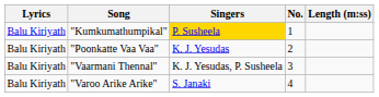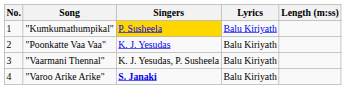 <table class="wikitable" style="font-size:95%;">
 <tr>
-<th>Lyrics</th>
+<th>No.</th>
 <th>Song</th>
 <th>Singers</th>
-<th>No.</th>
+<th>Lyrics</th>
 <th>Length (m:ss)</th>
 </tr>
 <tr>
-<td><a href='#'>Balu Kiriyath</a></td>
+<td>1</td>
 <td>"Kumkumathumpikal"</td>
 <td style="background: gold;"><a href='#'>P. Susheela</a></td>
-<td>1</td>
+<td><a href='#'>Balu Kiriyath</a></td>
 <td></td>
 </tr>
 <tr>
-<td>Balu Kiriyath</td>
+<td>2</td>
 <td>"Poonkatte Vaa Vaa"</td>
 <td><a href='#'>K. J. Yesudas</a></td>
-<td>2</td>
+<td>Balu Kiriyath</td>
 <td></td>
 </tr>
 <tr>
-<td>Balu Kiriyath</td>
+<td>3</td>
 <td>"Vaarmani Thennal"</td>
 <td>K. J. Yesudas, P. Susheela</td>
-<td>3</td>
+<td>Balu Kiriyath</td>
 <td></td>
 </tr>
 <tr>
+<td>4</td>
+<td>"Varoo Arike Arike"</td>
+<td><strong><a href='#'>S. Janaki</a></strong></td>
 <td>Balu Kiriyath</td>
-<td>"Varoo Arike Arike"</td>
-<td><a href='#'>S. Janaki</a></td>
-<td>4</td>
 <td></td>
 </tr>
 </table>
